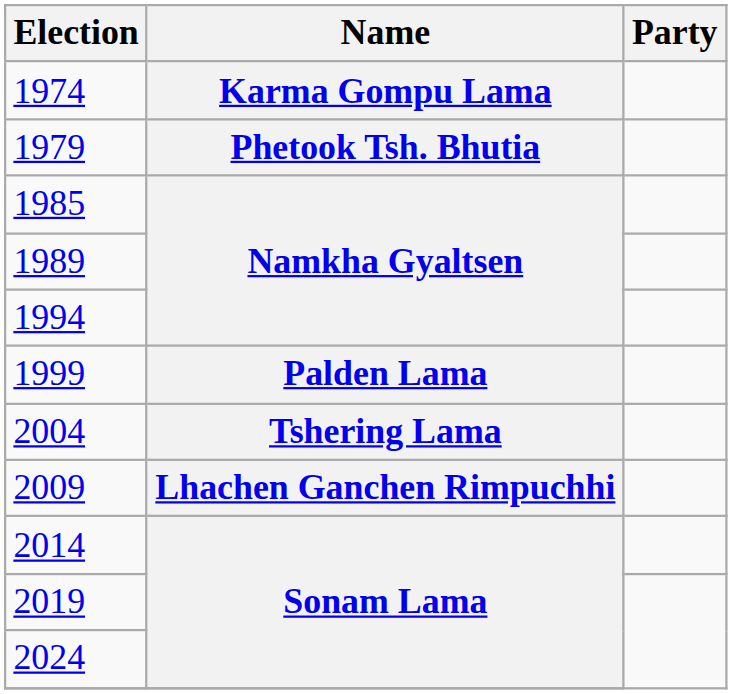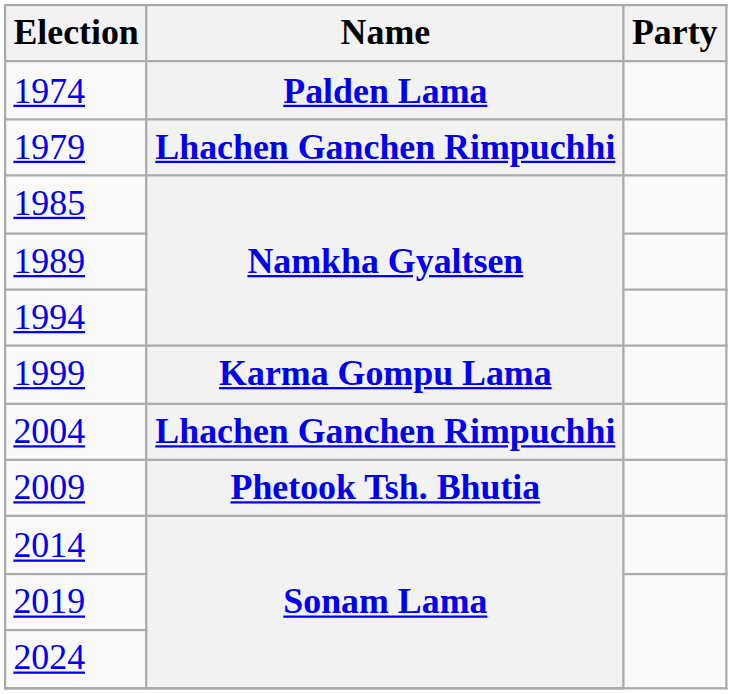 <table class="wikitable sortable">
 <tr>
 <th scope=col>Election</th>
 <th scope=col>Name</th>
 <th scope=col colspan="2">Party</th>
 </tr>
 <tr>
 <td><a href='#'>1974</a></td>
-<th scope=row><a href='#'>Karma Gompu Lama</a></th>
+<th scope=row><a href='#'>Palden Lama</a></th>
 <td></td>
 </tr>
 <tr>
 <td><a href='#'>1979</a></td>
-<th scope=row><a href='#'>Phetook Tsh. Bhutia</a></th>
+<th scope=row><a href='#'>Lhachen Ganchen Rimpuchhi</a></th>
 <td></td>
 </tr>
 <tr>
 <td><a href='#'>1985</a></td>
 <th scope=rowgroup rowspan="3"><a href='#'>Namkha Gyaltsen</a></th>
 <td></td>
 </tr>
 <tr>
 <td><a href='#'>1989</a></td>
 </tr>
 <tr>
 <td><a href='#'>1994</a></td>
 <td></td>
 </tr>
 <tr>
 <td><a href='#'>1999</a></td>
-<th scope=row><a href='#'>Palden Lama</a></th>
+<th scope=row><a href='#'>Karma Gompu Lama</a></th>
 <td></td>
 </tr>
 <tr>
 <td><a href='#'>2004</a></td>
-<th scope=row><a href='#'>Tshering Lama</a></th>
+<th scope=row><a href='#'>Lhachen Ganchen Rimpuchhi</a></th>
 <td></td>
 </tr>
 <tr>
 <td><a href='#'>2009</a></td>
-<th scope=row><a href='#'>Lhachen Ganchen Rimpuchhi</a></th>
+<th scope=row><a href='#'>Phetook Tsh. Bhutia</a></th>
 <td></td>
 </tr>
 <tr>
 <td><a href='#'>2014</a></td>
 <th scope=rowgroup rowspan="3"><a href='#'>Sonam Lama</a></th>
 <td></td>
 </tr>
 <tr>
 <td><a href='#'>2019</a></td>
 </tr>
 <tr>
 <td><a href='#'>2024</a></td>
 </tr>
 <tr>
 </tr>
 </table>
